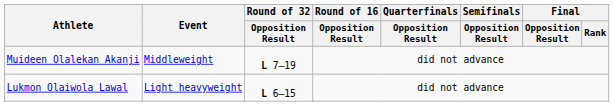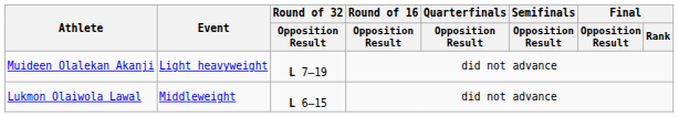 <table class="wikitable" style="font-size:90%">
 <tr>
 <th rowspan=2>Athlete</th>
 <th rowspan=2>Event</th>
 <th>Round of 32</th>
 <th>Round of 16</th>
 <th>Quarterfinals</th>
 <th>Semifinals</th>
 <th colspan=2>Final</th>
 </tr>
 <tr style="font-size:95%">
 <th>Opposition<br>Result</th>
 <th>Opposition<br>Result</th>
 <th>Opposition<br>Result</th>
 <th>Opposition<br>Result</th>
 <th>Opposition<br>Result</th>
 <th>Rank</th>
 </tr>
 <tr align=center>
 <td align=left><a href='#'>Muideen Olalekan Akanji</a></td>
-<td align=left><a href='#'>Middleweight</a></td>
+<td align=left><a href='#'>Light heavyweight</a></td>
 <td><br><strong>L</strong> 7–19</td>
 <td colspan=5>did not advance</td>
 </tr>
 <tr align=center>
 <td align=left><a href='#'>Lukmon Olaiwola Lawal</a></td>
-<td align=left><a href='#'>Light heavyweight</a></td>
+<td align=left><a href='#'>Middleweight</a></td>
 <td><br><strong>L</strong> 6–15</td>
 <td colspan=5>did not advance</td>
 </tr>
 </table>
